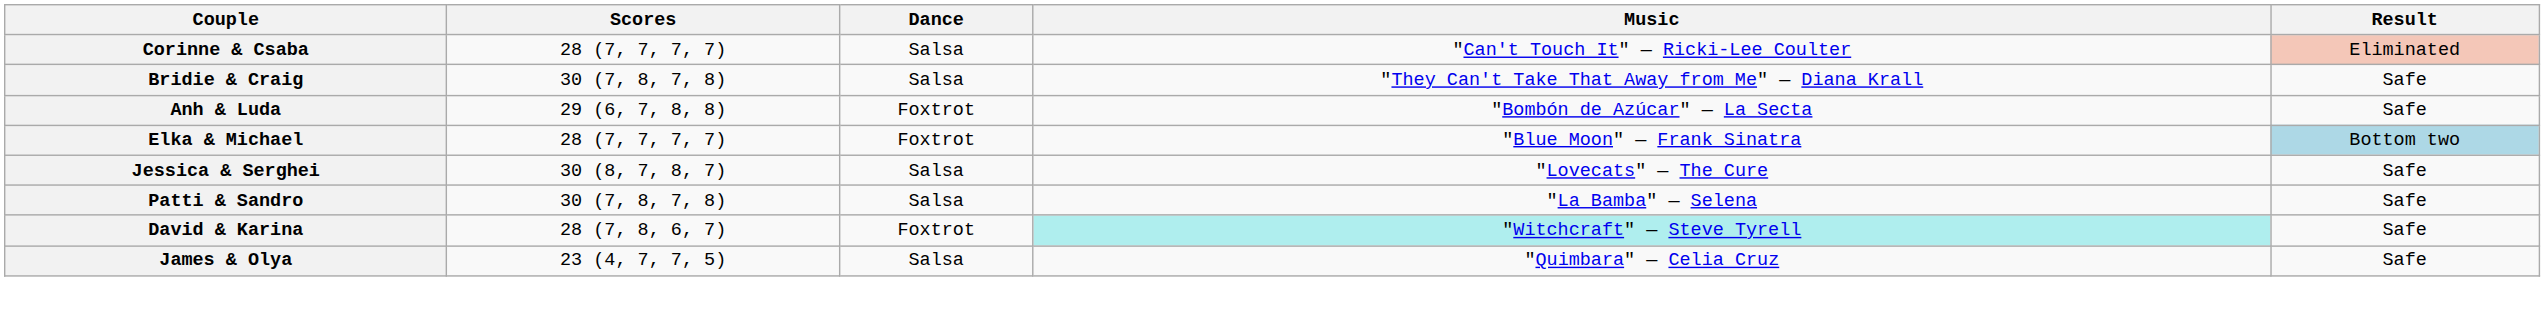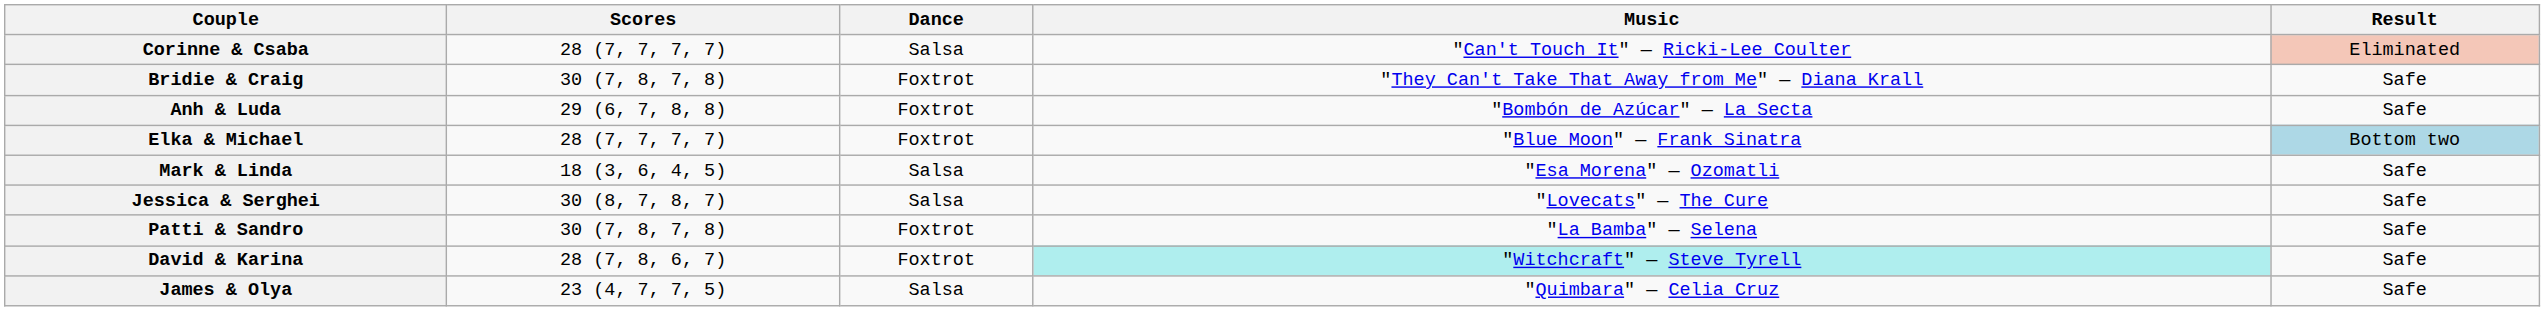 <table class="wikitable sortable" style="text-align:center; width: 90%">
 <tr>
 <th scope="col">Couple</th>
 <th scope="col">Scores</th>
 <th scope="col">Dance</th>
 <th scope="col" class="unsortable">Music</th>
 <th scope="col" class="unsortable">Result</th>
 </tr>
 <tr>
 <th scope="row">Corinne & Csaba</th>
 <td>28 (7, 7, 7, 7)</td>
 <td>Salsa</td>
 <td>"<a href='#'>Can't Touch It</a>" — <a href='#'>Ricki-Lee Coulter</a></td>
 <td bgcolor="f4c7b8">Eliminated</td>
 </tr>
 <tr>
 <th scope="row">Bridie & Craig</th>
 <td>30 (7, 8, 7, 8)</td>
-<td>Salsa</td>
+<td>Foxtrot</td>
 <td>"<a href='#'>They Can't Take That Away from Me</a>" — <a href='#'>Diana Krall</a></td>
 <td>Safe</td>
 </tr>
 <tr>
 <th scope="row">Anh & Luda</th>
 <td>29 (6, 7, 8, 8)</td>
 <td>Foxtrot</td>
 <td>"<a href='#'>Bombón de Azúcar</a>" — <a href='#'>La Secta</a></td>
 <td>Safe</td>
 </tr>
 <tr>
 <th scope="row">Elka & Michael</th>
 <td>28 (7, 7, 7, 7)</td>
 <td>Foxtrot</td>
 <td>"<a href='#'>Blue Moon</a>" — <a href='#'>Frank Sinatra</a></td>
 <td bgcolor="lightblue">Bottom two</td>
 </tr>
 <tr>
+<th scope="row">Mark & Linda</th>
+<td>18 (3, 6, 4, 5)</td>
+<td>Salsa</td>
+<td>"<a href='#'>Esa Morena</a>" — <a href='#'>Ozomatli</a></td>
+<td>Safe</td>
+</tr>
+<tr>
 <th scope="row">Jessica & Serghei</th>
 <td>30 (8, 7, 8, 7)</td>
 <td>Salsa</td>
 <td>"<a href='#'>Lovecats</a>" — <a href='#'>The Cure</a></td>
 <td>Safe</td>
 </tr>
 <tr>
 <th scope="row">Patti & Sandro</th>
 <td>30 (7, 8, 7, 8)</td>
-<td>Salsa</td>
+<td>Foxtrot</td>
 <td>"<a href='#'>La Bamba</a>" — <a href='#'>Selena</a></td>
 <td>Safe</td>
 </tr>
 <tr>
 <th scope="row">David & Karina</th>
 <td>28 (7, 8, 6, 7)</td>
 <td>Foxtrot</td>
 <td style="background: paleturquoise;">"<a href='#'>Witchcraft</a>" — <a href='#'>Steve Tyrell</a></td>
 <td>Safe</td>
 </tr>
 <tr>
 <th scope="row">James & Olya</th>
 <td>23 (4, 7, 7, 5)</td>
 <td>Salsa</td>
 <td>"<a href='#'>Quimbara</a>" — <a href='#'>Celia Cruz</a></td>
 <td>Safe</td>
 </tr>
 </table>
